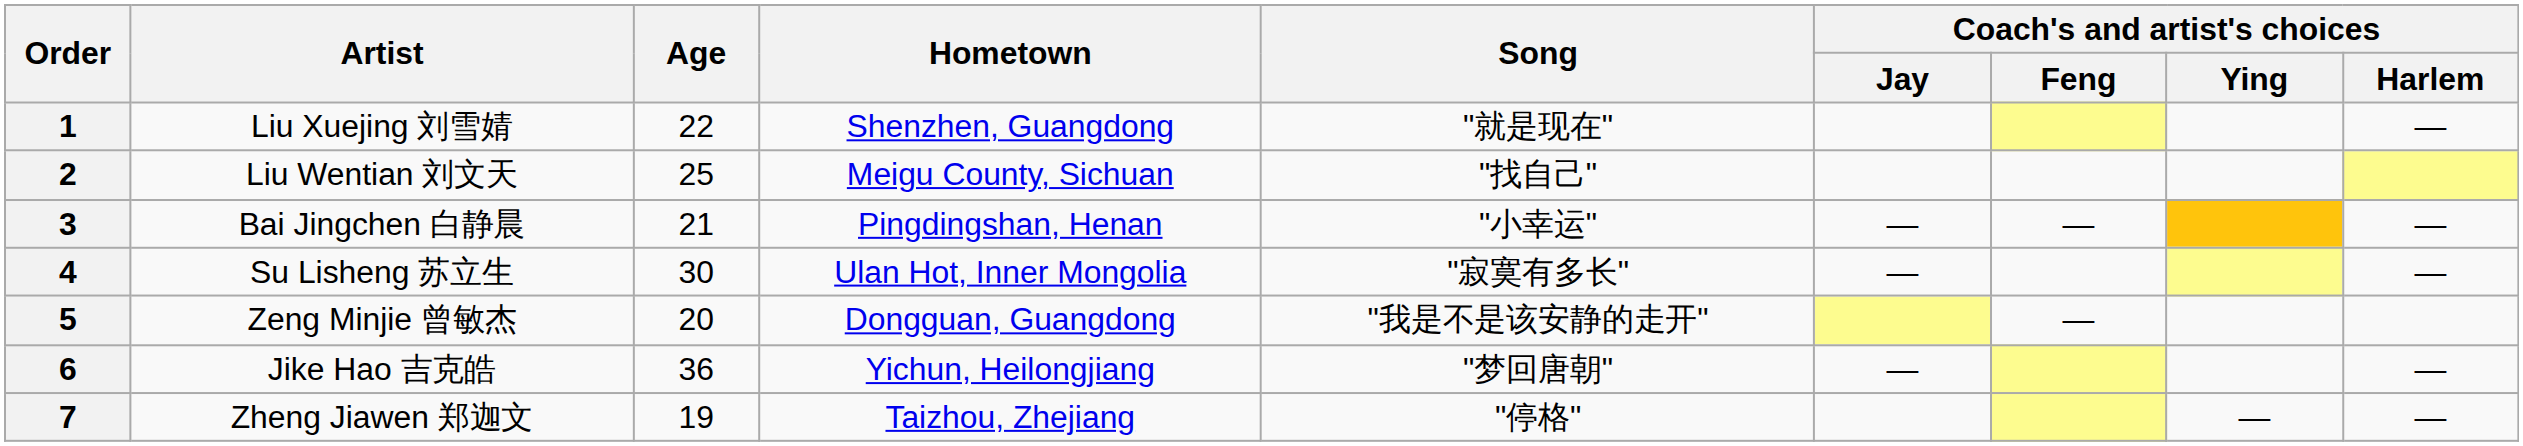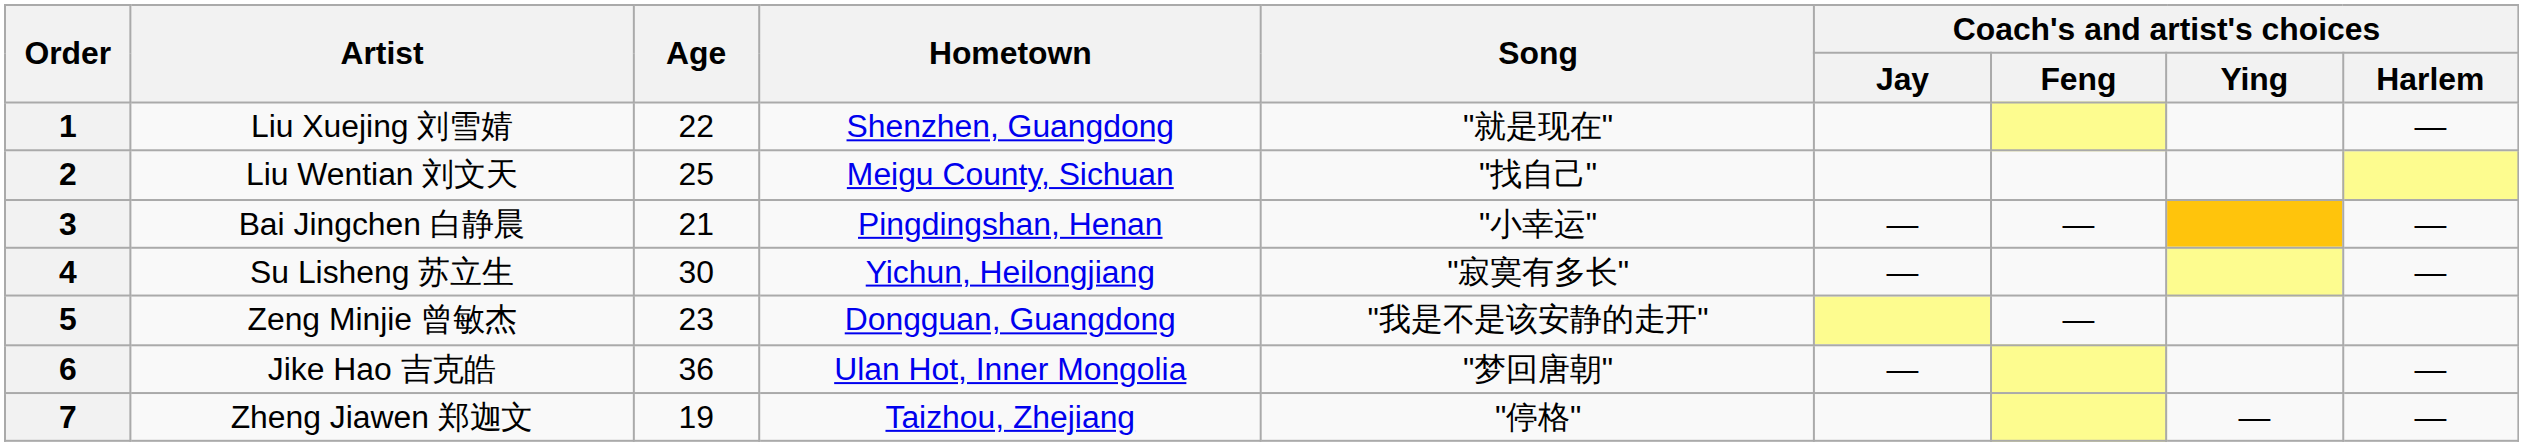 <table class="wikitable" style="text-align:center; line-height:17px; width:100%;">
 <tr>
 <th scope="col" rowspan="2" style="width:05%;">Order</th>
 <th scope="col" rowspan="2" style="width:20%;">Artist</th>
 <th scope="col" rowspan="2" style="width:05%;">Age</th>
 <th scope="col" rowspan="2" style="width:20%;">Hometown</th>
 <th scope="col" rowspan="2" style="width:22%;">Song</th>
 <th scope="col" colspan="4" style="width:28%;">Coach's and artist's choices</th>
 </tr>
 <tr>
 <th style="width:07%;">Jay</th>
 <th style="width:07%;">Feng</th>
 <th style="width:07%;">Ying</th>
 <th style="width:07%;">Harlem</th>
 </tr>
 <tr>
 <th>1</th>
 <td>Liu Xuejing 刘雪婧</td>
 <td>22</td>
 <td><a href='#'>Shenzhen, Guangdong</a></td>
 <td>"就是现在"</td>
 <td><strong></strong></td>
 <td style="background:#fdfc8f;"><strong></strong></td>
 <td><strong></strong></td>
 <td>—</td>
 </tr>
 <tr>
 <th>2</th>
 <td>Liu Wentian 刘文天</td>
 <td>25</td>
 <td><a href='#'>Meigu County, Sichuan</a></td>
 <td>"找自己"</td>
 <td><strong></strong></td>
 <td><strong></strong></td>
 <td><strong></strong></td>
 <td style="background:#fdfc8f;"><strong></strong></td>
 </tr>
 <tr>
 <th>3</th>
 <td>Bai Jingchen 白静晨</td>
 <td>21</td>
 <td><a href='#'>Pingdingshan, Henan</a></td>
 <td>"小幸运"</td>
 <td>—</td>
 <td>—</td>
 <td style="background:#FFC40C;"><strong></strong></td>
 <td>—</td>
 </tr>
 <tr>
 <th>4</th>
 <td>Su Lisheng 苏立生</td>
 <td>30</td>
-<td><a href='#'>Ulan Hot, Inner Mongolia</a></td>
+<td><a href='#'>Yichun, Heilongjiang</a></td>
 <td>"寂寞有多长"</td>
 <td>—</td>
 <td><strong></strong></td>
 <td style="background:#fdfc8f;"><strong></strong></td>
 <td>—</td>
 </tr>
 <tr>
 <th>5</th>
 <td>Zeng Minjie 曾敏杰</td>
-<td>20</td>
+<td>23</td>
 <td><a href='#'>Dongguan, Guangdong</a></td>
 <td>"我是不是该安静的走开"</td>
 <td style="background:#fdfc8f;"><strong></strong></td>
 <td>—</td>
 <td><strong></strong></td>
 <td><strong></strong></td>
 </tr>
 <tr>
 <th>6</th>
 <td>Jike Hao 吉克皓</td>
 <td>36</td>
-<td><a href='#'>Yichun, Heilongjiang</a></td>
+<td><a href='#'>Ulan Hot, Inner Mongolia</a></td>
 <td>"梦回唐朝"</td>
 <td>—</td>
 <td style="background:#fdfc8f;"><strong></strong></td>
 <td><strong></strong></td>
 <td>—</td>
 </tr>
 <tr>
 <th>7</th>
 <td>Zheng Jiawen 郑迦文</td>
 <td>19</td>
 <td><a href='#'>Taizhou, Zhejiang</a></td>
 <td>"停格"</td>
 <td><strong></strong></td>
 <td style="background:#fdfc8f;"><strong></strong></td>
 <td>—</td>
 <td>—</td>
 </tr>
 </table>
